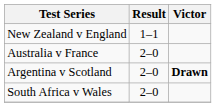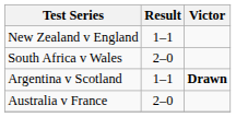 <table class="wikitable" border="1">
 <tr>
 <th align=left>Test Series </th>
 <th>Result</th>
 <th align=left>Victor </th>
 </tr>
 <tr>
 <td>New Zealand v England</td>
 <td align=center>1–1</td>
 <td></td>
 </tr>
 <tr>
-<td>Australia v France</td>
+<td>South Africa v Wales</td>
 <td align=center>2–0</td>
 <td></td>
 </tr>
 <tr>
 <td>Argentina v Scotland</td>
-<td align=center>2–0</td>
+<td align=center>1–1</td>
 <td><strong>Drawn</strong></td>
 </tr>
 <tr>
-<td>South Africa v Wales</td>
+<td>Australia v France</td>
 <td align=center>2–0</td>
 <td></td>
 </tr>
 <tr>
 </tr>
 </table>
